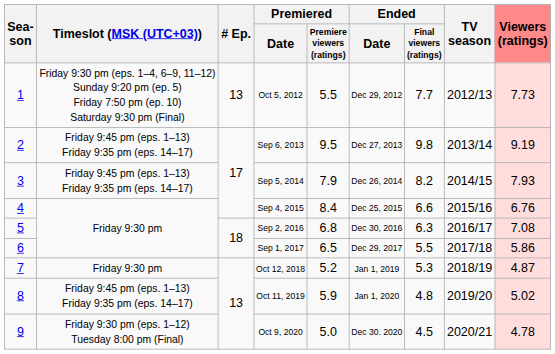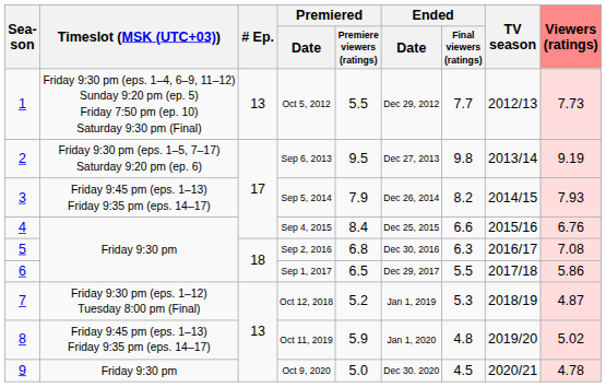 <table class="wikitable" style="text-align:center; line-height:18px">
 <tr>
 <th rowspan=2>Sea-<br>son</th>
 <th rowspan=2>Timeslot (<a href='#'>MSK (UTC+03)</a>)</th>
 <th rowspan=2># Ep.</th>
 <th colspan=2>Premiered</th>
 <th colspan=2>Ended</th>
 <th rowspan=2>TV<br>season</th>
 <th style="background:#ff8888;" rowspan=2>Viewers<br>(ratings)</th>
 </tr>
 <tr>
 <th>Date</th>
 <th span style="font-size:smaller; line-height:100%;"><small>Premiere<br>viewers<br>(ratings)</small></th>
 <th>Date</th>
 <th span style="font-size:smaller; line-height:100%;"><small>Final<br>viewers<br>(ratings)</small></th>
 </tr>
 <tr>
 <td><a href='#'>1</a></td>
 <td><small>Friday 9:30 pm (eps. 1–4, 6–9, 11–12)<br>Sunday 9:20 pm (ep. 5)<br>Friday 7:50 pm (ep. 10)<br>Saturday 9:30 pm (Final)</small></td>
 <td>13</td>
 <td style="font-size:11px;line-height:110%">Oct 5, 2012</td>
 <td>5.5</td>
 <td style="font-size:11px;line-height:110%">Dec 29, 2012</td>
 <td>7.7</td>
 <td>2012/13</td>
 <td style="background:#ffdddd;">7.73</td>
 </tr>
 <tr>
 <td><a href='#'>2</a></td>
-<td><small>Friday 9:45 pm (eps. 1–13)<br>Friday 9:35 pm (eps. 14–17)</small></td>
+<td><small>Friday 9:30 pm (eps. 1–5, 7–17)<br>Saturday 9:20 pm (ep. 6)</small></td>
 <td rowspan=3>17</td>
 <td style="font-size:11px;line-height:110%">Sep 6, 2013</td>
 <td>9.5</td>
 <td style="font-size:11px;line-height:110%">Dec 27, 2013</td>
 <td>9.8</td>
 <td>2013/14</td>
 <td style="background:#ffdddd;">9.19</td>
 </tr>
 <tr>
 <td><a href='#'>3</a></td>
 <td><small>Friday 9:45 pm (eps. 1–13)<br>Friday 9:35 pm (eps. 14–17)</small></td>
 <td style="font-size:11px;line-height:110%">Sep 5, 2014</td>
 <td>7.9</td>
 <td style="font-size:11px;line-height:110%">Dec 26, 2014</td>
 <td>8.2</td>
 <td>2014/15</td>
 <td style="background:#ffdddd;">7.93</td>
 </tr>
 <tr>
 <td><a href='#'>4</a></td>
 <td rowspan=3><small>Friday 9:30 pm</small></td>
 <td style="font-size:11px;line-height:110%">Sep 4, 2015</td>
 <td>8.4</td>
 <td style="font-size:11px;line-height:110%">Dec 25, 2015</td>
 <td>6.6</td>
 <td>2015/16</td>
 <td style="background:#ffdddd;">6.76</td>
 </tr>
 <tr>
 <td><a href='#'>5</a></td>
 <td rowspan=2>18</td>
 <td style="font-size:11px;line-height:110%">Sep 2, 2016</td>
 <td>6.8</td>
 <td style="font-size:11px;line-height:110%">Dec 30, 2016</td>
 <td>6.3</td>
 <td>2016/17</td>
 <td style="background:#ffdddd;">7.08</td>
 </tr>
 <tr>
 <td><a href='#'>6</a></td>
 <td style="font-size:11px;line-height:110%">Sep 1, 2017</td>
 <td>6.5</td>
 <td style="font-size:11px;line-height:110%">Dec 29, 2017</td>
 <td>5.5</td>
 <td>2017/18</td>
 <td style="background:#ffdddd;">5.86</td>
 </tr>
 <tr>
 <td><a href='#'>7</a></td>
-<td><small>Friday 9:30 pm</small></td>
+<td><small>Friday 9:30 pm (eps. 1–12)<br>Tuesday 8:00 pm (Final)</small></td>
 <td rowspan=3>13</td>
 <td style="font-size:11px;line-height:110%">Oct 12, 2018</td>
 <td>5.2</td>
 <td style="font-size:11px;line-height:110%">Jan 1, 2019</td>
 <td>5.3</td>
 <td>2018/19</td>
 <td style="background:#ffdddd;">4.87</td>
 </tr>
 <tr>
 <td><a href='#'>8</a></td>
 <td><small>Friday 9:45 pm (eps. 1–13)<br>Friday 9:35 pm (eps. 14–17)</small></td>
 <td style="font-size:11px;line-height:110%">Oct 11, 2019</td>
 <td>5.9</td>
 <td style="font-size:11px;line-height:110%">Jan 1, 2020</td>
 <td>4.8</td>
 <td>2019/20</td>
 <td style="background:#ffdddd;">5.02</td>
 </tr>
 <tr>
 <td><a href='#'>9</a></td>
-<td><small>Friday 9:30 pm (eps. 1–12)<br>Tuesday 8:00 pm (Final)</small></td>
+<td><small>Friday 9:30 pm</small></td>
 <td style="font-size:11px;line-height:110%">Oct 9, 2020</td>
 <td>5.0</td>
 <td style="font-size:11px;line-height:110%">Dec 30. 2020</td>
 <td>4.5</td>
 <td>2020/21</td>
 <td style="background:#ffdddd;">4.78</td>
 </tr>
 </table>
